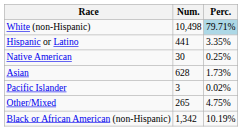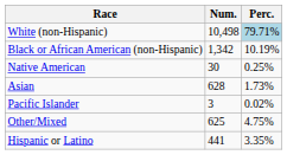 <table class="wikitable">
 <tr>
 <th>Race</th>
 <th>Num.</th>
 <th>Perc.</th>
 </tr>
 <tr>
 <td><a href='#'>White</a> (non-Hispanic)</td>
 <td>10,498</td>
 <td style="background: lightblue;">79.71%</td>
 </tr>
 <tr>
-<td><a href='#'>Hispanic</a> or <a href='#'>Latino</a></td>
-<td>441</td>
-<td>3.35%</td>
+<td><a href='#'>Black or African American</a> (non-Hispanic)</td>
+<td>1,342</td>
+<td>10.19%</td>
 </tr>
 <tr>
 <td><a href='#'>Native American</a></td>
 <td>30</td>
 <td>0.25%</td>
 </tr>
 <tr>
 <td><a href='#'>Asian</a></td>
 <td>628</td>
 <td>1.73%</td>
 </tr>
 <tr>
 <td><a href='#'>Pacific Islander</a></td>
 <td>3</td>
 <td>0.02%</td>
 </tr>
 <tr>
 <td><a href='#'>Other/Mixed</a></td>
-<td>265</td>
+<td>625</td>
 <td>4.75%</td>
 </tr>
 <tr>
-<td><a href='#'>Black or African American</a> (non-Hispanic)</td>
-<td>1,342</td>
-<td>10.19%</td>
+<td><a href='#'>Hispanic</a> or <a href='#'>Latino</a></td>
+<td>441</td>
+<td>3.35%</td>
 </tr>
 </table>
